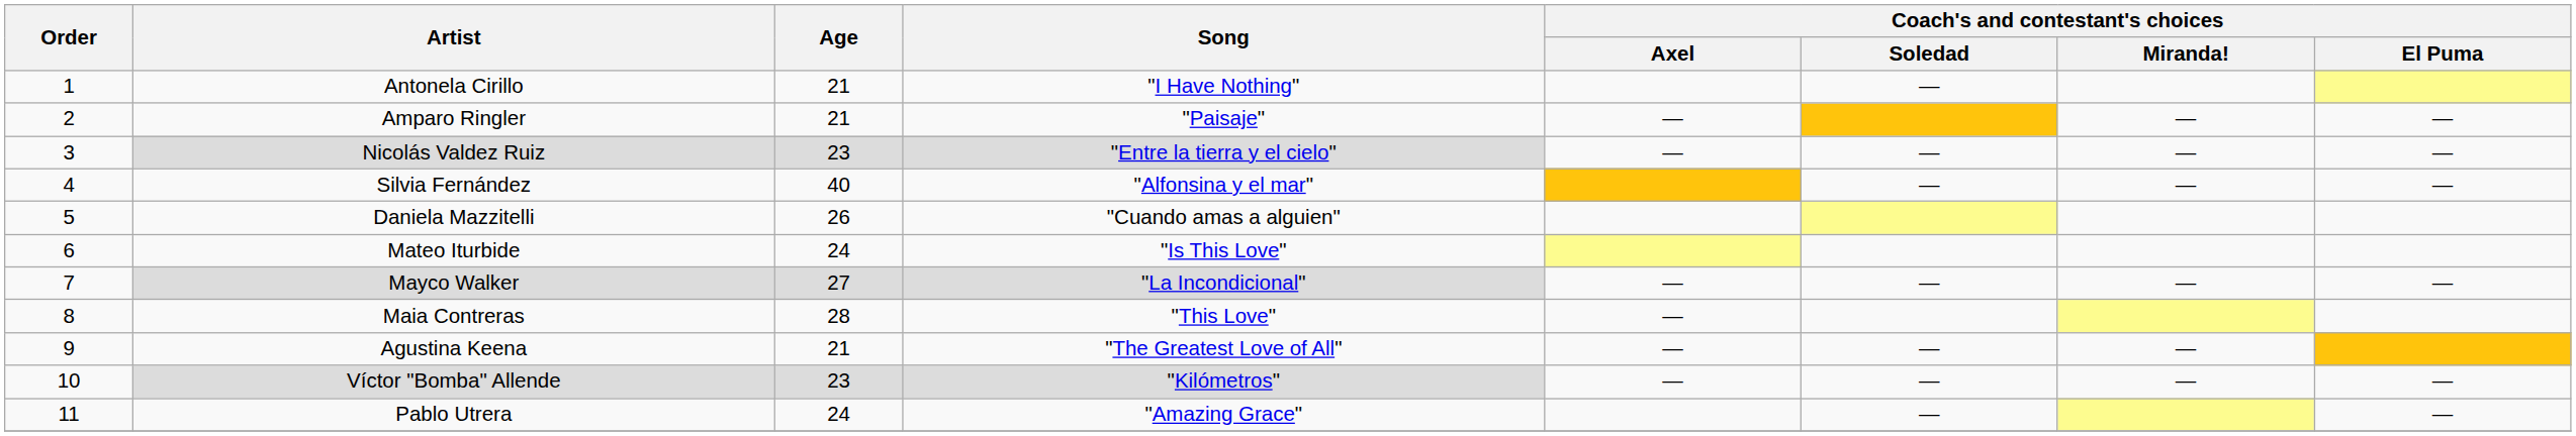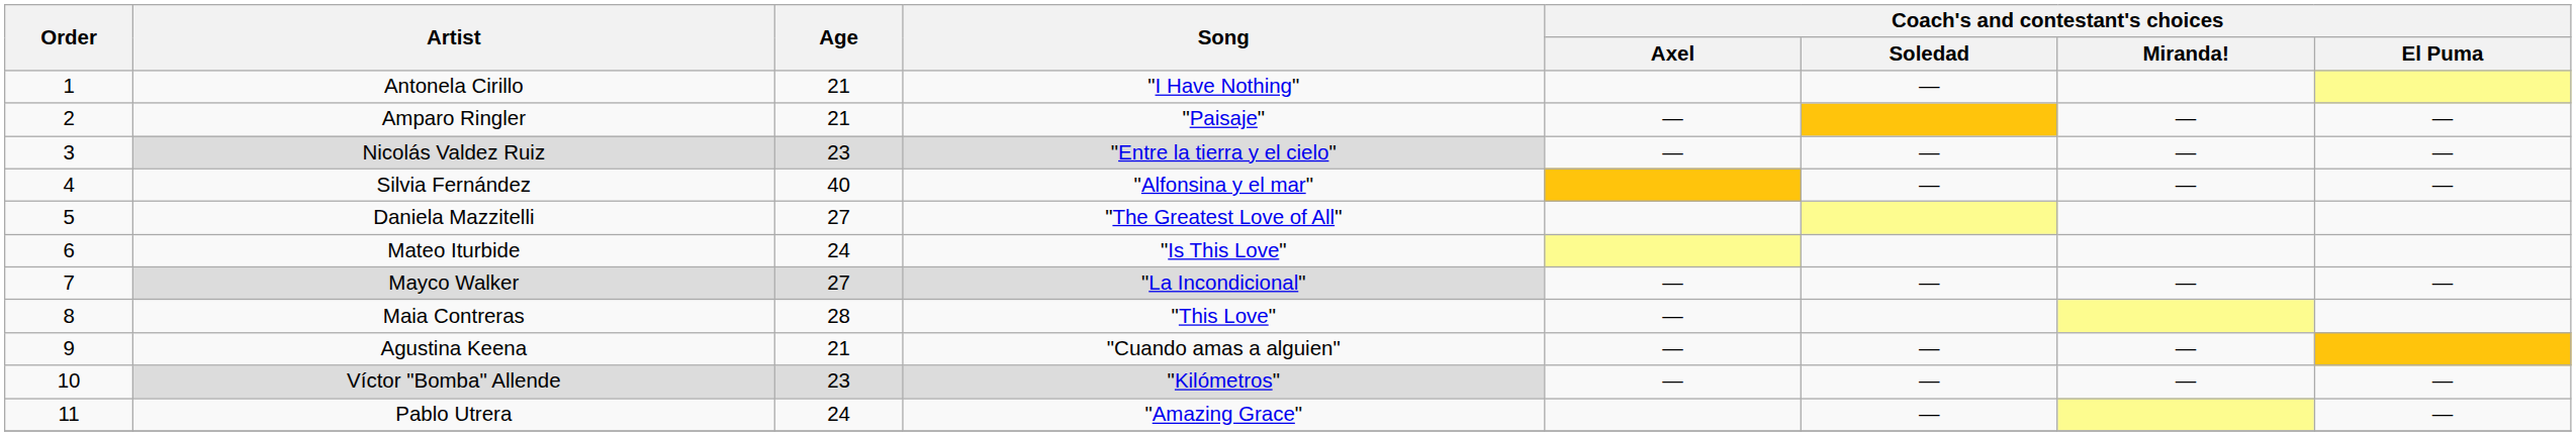 <table class="wikitable" style="text-align:center; width:100%;">
 <tr>
 <th scope="col" rowspan="2" width="05%">Order</th>
 <th scope="col" rowspan="2" width="25%">Artist</th>
 <th scope="col" rowspan="2" width="05%">Age</th>
 <th scope="col" rowspan="2" width="25%">Song</th>
 <th scope="col" colspan="4" width="40%">Coach's and contestant's choices</th>
 </tr>
 <tr>
 <th width="10%">Axel</th>
 <th width="10%">Soledad</th>
 <th width="10%">Miranda!</th>
 <th width="10%">El Puma</th>
 </tr>
 <tr>
 <td scope="col">1</td>
 <td>Antonela Cirillo</td>
 <td>21</td>
 <td>"<a href='#'>I Have Nothing</a>"</td>
 <td><strong></strong></td>
 <td>—</td>
 <td><strong></strong></td>
 <td style="background:#fdfc8f;"><strong></strong></td>
 </tr>
 <tr>
 <td scope="col">2</td>
 <td>Amparo Ringler</td>
 <td>21</td>
 <td>"<a href='#'>Paisaje</a>"</td>
 <td>—</td>
 <td style="background:#ffc40c;"><strong></strong></td>
 <td>—</td>
 <td>—</td>
 </tr>
 <tr>
 <td scope="col">3</td>
 <td style="background:#dcdcdc;">Nicolás Valdez Ruiz</td>
 <td style="background:#dcdcdc;">23</td>
 <td style="background:#dcdcdc;">"<a href='#'>Entre la tierra y el cielo</a>"</td>
 <td>—</td>
 <td>—</td>
 <td>—</td>
 <td>—</td>
 </tr>
 <tr>
 <td scope="col">4</td>
 <td>Silvia Fernández</td>
 <td>40</td>
 <td>"<a href='#'>Alfonsina y el mar</a>"</td>
 <td style="background:#ffc40c;"><strong></strong></td>
 <td>—</td>
 <td>—</td>
 <td>—</td>
 </tr>
 <tr>
 <td scope="col">5</td>
 <td>Daniela Mazzitelli</td>
-<td>26</td>
-<td>"Cuando amas a alguien"</td>
+<td>27</td>
+<td>"<a href='#'>The Greatest Love of All</a>"</td>
 <td><strong></strong></td>
 <td style="background:#fdfc8f;"><strong></strong></td>
 <td><strong></strong></td>
 <td><strong></strong></td>
 </tr>
 <tr>
 <td scope="col">6</td>
 <td>Mateo Iturbide</td>
 <td>24</td>
 <td>"<a href='#'>Is This Love</a>"</td>
 <td style="background:#fdfc8f;"><strong></strong></td>
 <td><strong></strong></td>
 <td><strong></strong></td>
 <td><strong></strong></td>
 </tr>
 <tr>
 <td scope="col">7</td>
 <td style="background:#dcdcdc;">Mayco Walker</td>
 <td style="background:#dcdcdc;">27</td>
 <td style="background:#dcdcdc;">"<a href='#'>La Incondicional</a>"</td>
 <td>—</td>
 <td>—</td>
 <td>—</td>
 <td>—</td>
 </tr>
 <tr>
 <td scope="col">8</td>
 <td>Maia Contreras</td>
 <td>28</td>
 <td>"<a href='#'>This Love</a>"</td>
 <td>—</td>
 <td><strong></strong></td>
 <td style="background:#fdfc8f;"><strong></strong></td>
 <td><strong></strong></td>
 </tr>
 <tr>
 <td scope="col">9</td>
 <td>Agustina Keena</td>
 <td>21</td>
-<td>"<a href='#'>The Greatest Love of All</a>"</td>
+<td>"Cuando amas a alguien"</td>
 <td>—</td>
 <td>—</td>
 <td>—</td>
 <td style="background:#ffc40c;"><strong></strong></td>
 </tr>
 <tr>
 <td scope="col">10</td>
 <td style="background:#dcdcdc;">Víctor "Bomba" Allende</td>
 <td style="background:#dcdcdc;">23</td>
 <td style="background:#dcdcdc;">"<a href='#'>Kilómetros</a>"</td>
 <td>—</td>
 <td>—</td>
 <td>—</td>
 <td>—</td>
 </tr>
 <tr>
 <td scope="col">11</td>
 <td>Pablo Utrera</td>
 <td>24</td>
 <td>"<a href='#'>Amazing Grace</a>"</td>
 <td><strong></strong></td>
 <td>—</td>
 <td style="background:#fdfc8f;"><strong></strong></td>
 <td>—</td>
 </tr>
 <tr>
 </tr>
 </table>
